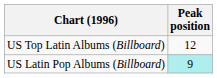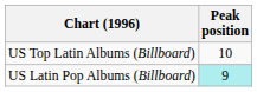 <table class="wikitable plainrowheaders sortable">
 <tr>
 <th scope="col">Chart (1996)</th>
 <th scope="col">Peak<br>position</th>
 </tr>
 <tr>
 <td align="left">US Top Latin Albums (<em>Billboard</em>)</td>
-<td style="text-align:center;">12</td>
+<td style="text-align:center;">10</td>
 </tr>
 <tr>
 <td align="left">US Latin Pop Albums (<em>Billboard</em>)</td>
 <td style="background: paleturquoise; text-align:center;">9</td>
 </tr>
 </table>
